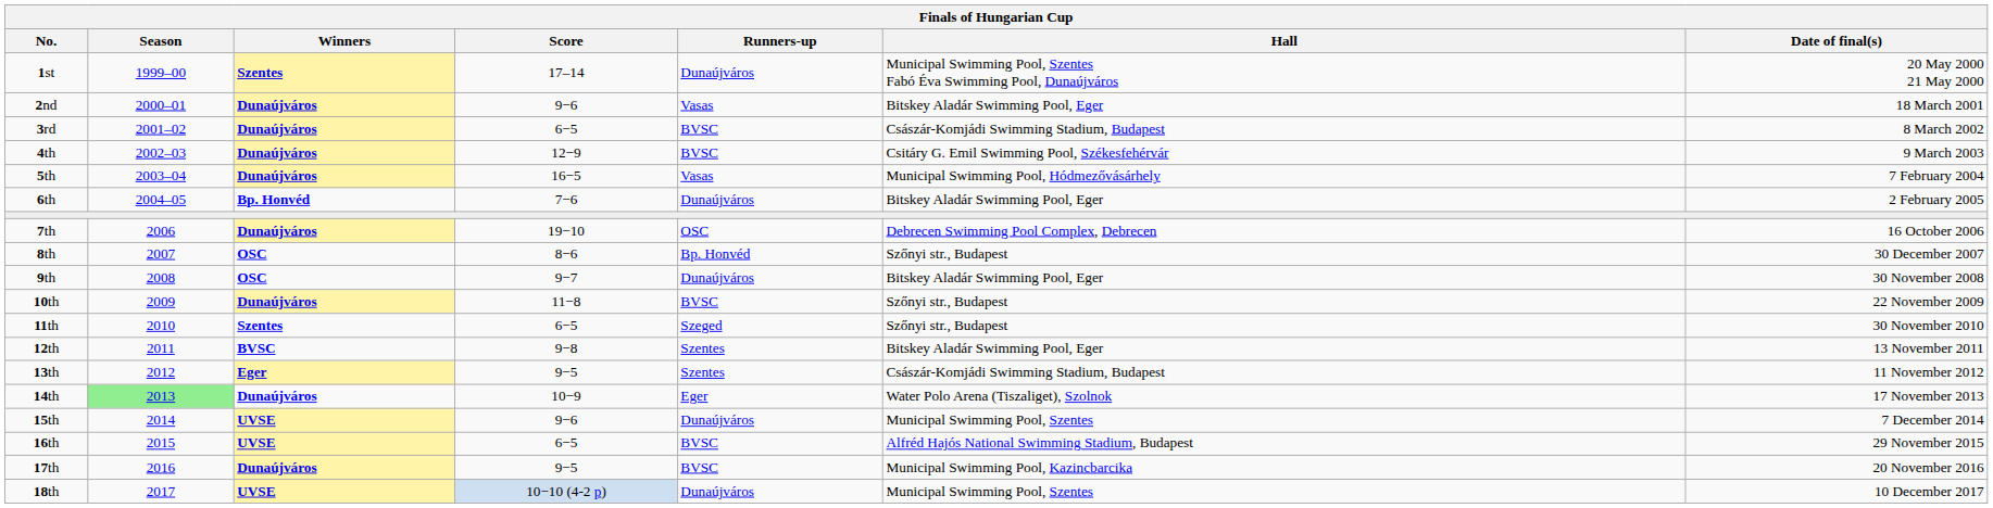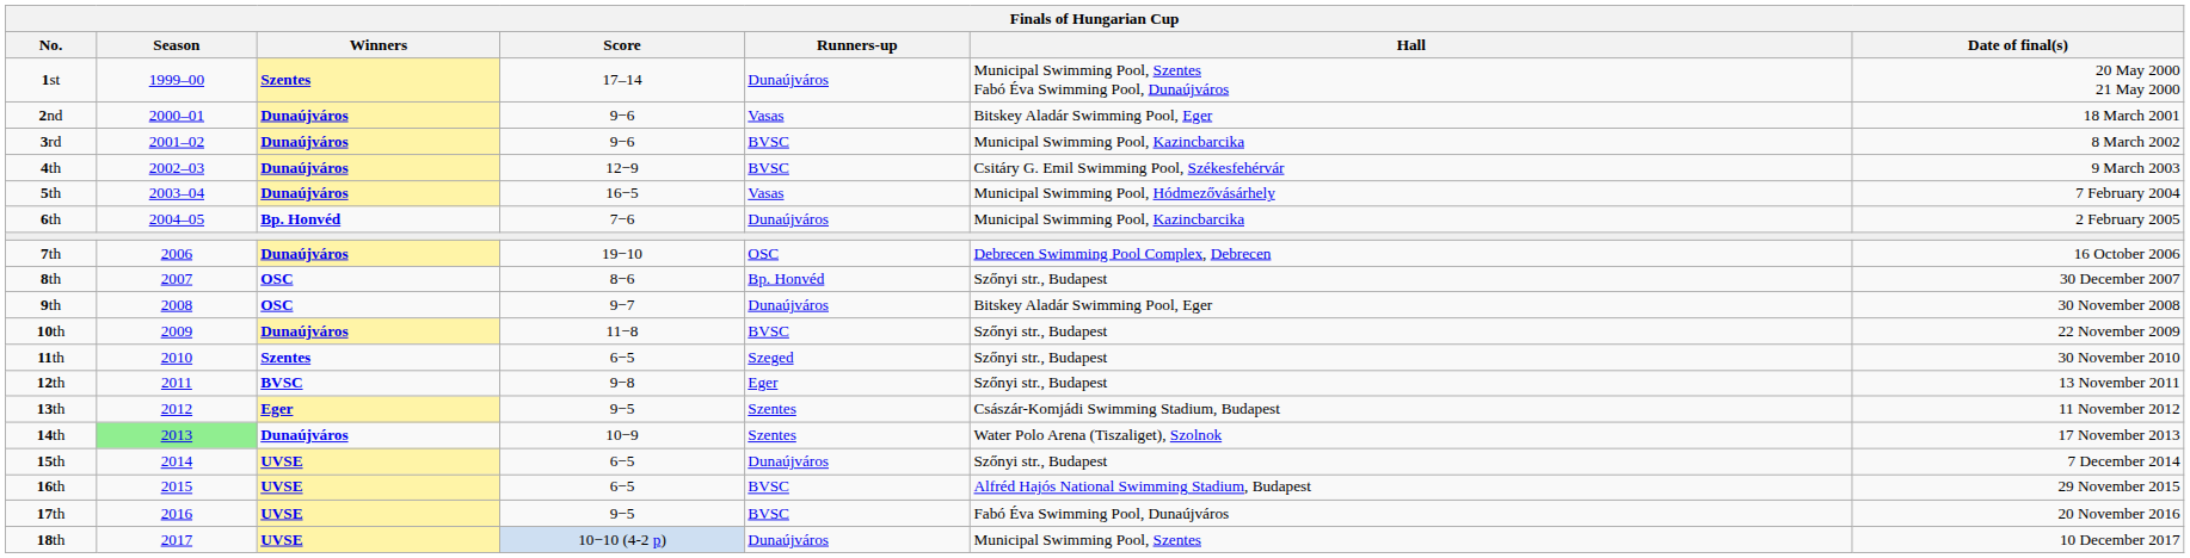 <table class="wikitable mw-collapsible mw-collapsed" style="width:100%; font-size:90%;">
 <tr>
 <th colspan="7">Finals of Hungarian Cup</th>
 </tr>
 <tr>
 <th>No.</th>
 <th>Season</th>
 <th> Winners</th>
 <th>Score</th>
 <th> Runners-up</th>
 <th>Hall</th>
 <th>Date of final(s)</th>
 </tr>
 <tr>
 <td align="center"><strong>1</strong>st</td>
 <td align="center"><a href='#'>1999–00</a></td>
 <td style="background-color:#FFF4A7"><strong><a href='#'>Szentes</a></strong></td>
 <td align="center">17–14<br></td>
 <td><a href='#'>Dunaújváros</a></td>
 <td>Municipal Swimming Pool, <a href='#'>Szentes</a><br>Fabó Éva Swimming Pool, <a href='#'>Dunaújváros</a></td>
 <td align="right">20 May 2000<br>21 May 2000</td>
 </tr>
 <tr>
 <td align="center"><strong>2</strong>nd</td>
 <td align="center"><a href='#'>2000–01</a></td>
 <td style="background-color:#FFF4A7"><strong><a href='#'>Dunaújváros</a></strong></td>
 <td align="center">9−6</td>
 <td><a href='#'>Vasas</a></td>
 <td>Bitskey Aladár Swimming Pool, <a href='#'>Eger</a></td>
 <td align="right">18 March 2001</td>
 </tr>
 <tr>
 <td align="center"><strong>3</strong>rd</td>
 <td align="center"><a href='#'>2001–02</a></td>
 <td style="background-color:#FFF4A7"><strong><a href='#'>Dunaújváros</a></strong></td>
-<td align="center">6−5</td>
+<td align="center">9−6</td>
 <td><a href='#'>BVSC</a></td>
-<td>Császár-Komjádi Swimming Stadium, <a href='#'>Budapest</a></td>
+<td>Municipal Swimming Pool, <a href='#'>Kazincbarcika</a></td>
 <td align="right">8 March 2002</td>
 </tr>
 <tr>
 <td align="center"><strong>4</strong>th</td>
 <td align="center"><a href='#'>2002–03</a></td>
 <td style="background-color:#FFF4A7"><strong><a href='#'>Dunaújváros</a></strong></td>
 <td align="center">12−9</td>
 <td><a href='#'>BVSC</a></td>
 <td>Csitáry G. Emil Swimming Pool, <a href='#'>Székesfehérvár</a></td>
 <td align="right">9 March 2003</td>
 </tr>
 <tr>
 <td align="center"><strong>5</strong>th</td>
 <td align="center"><a href='#'>2003–04</a></td>
 <td style="background-color:#FFF4A7"><strong><a href='#'>Dunaújváros</a></strong></td>
 <td align="center">16−5</td>
 <td><a href='#'>Vasas</a></td>
 <td>Municipal Swimming Pool, <a href='#'>Hódmezővásárhely</a></td>
 <td align="right">7 February 2004</td>
 </tr>
 <tr>
 <td align="center"><strong>6</strong>th</td>
 <td align="center"><a href='#'>2004–05</a></td>
 <td><strong><a href='#'>Bp. Honvéd</a></strong></td>
 <td align="center">7−6</td>
 <td><a href='#'>Dunaújváros</a></td>
-<td>Bitskey Aladár Swimming Pool, Eger</td>
+<td>Municipal Swimming Pool, <a href='#'>Kazincbarcika</a></td>
 <td align="right">2 February 2005</td>
 </tr>
 <tr>
 <td colspan=7 style=background:#efefef></td>
 </tr>
 <tr>
 <td align="center"><strong>7</strong>th</td>
 <td align="center"><a href='#'>2006</a></td>
 <td style="background-color:#FFF4A7"><strong><a href='#'>Dunaújváros</a></strong></td>
 <td align="center">19−10</td>
 <td><a href='#'>OSC</a></td>
 <td><a href='#'>Debrecen Swimming Pool Complex</a>, <a href='#'>Debrecen</a></td>
 <td align="right">16 October 2006</td>
 </tr>
 <tr>
 <td align="center"><strong>8</strong>th</td>
 <td align="center"><a href='#'>2007</a></td>
 <td><strong><a href='#'>OSC</a></strong></td>
 <td align="center">8−6</td>
 <td><a href='#'>Bp. Honvéd</a></td>
 <td>Szőnyi str., Budapest</td>
 <td align="right">30 December 2007</td>
 </tr>
 <tr>
 <td align="center"><strong>9</strong>th</td>
 <td align="center"><a href='#'>2008</a></td>
 <td><strong><a href='#'>OSC</a></strong></td>
 <td align="center">9−7</td>
 <td><a href='#'>Dunaújváros</a></td>
 <td>Bitskey Aladár Swimming Pool, Eger</td>
 <td align="right">30 November 2008</td>
 </tr>
 <tr>
 <td align="center"><strong>10</strong>th</td>
 <td align="center"><a href='#'>2009</a></td>
 <td style="background-color:#FFF4A7"><strong><a href='#'>Dunaújváros</a></strong></td>
 <td align="center">11−8</td>
 <td><a href='#'>BVSC</a></td>
 <td>Szőnyi str., Budapest</td>
 <td align="right">22 November 2009</td>
 </tr>
 <tr>
 <td align="center"><strong>11</strong>th</td>
 <td align="center"><a href='#'>2010</a></td>
 <td><strong><a href='#'>Szentes</a></strong></td>
 <td align="center">6−5</td>
 <td><a href='#'>Szeged</a></td>
 <td>Szőnyi str., Budapest</td>
 <td align="right">30 November 2010</td>
 </tr>
 <tr>
 <td align="center"><strong>12</strong>th</td>
 <td align="center"><a href='#'>2011</a></td>
 <td><strong><a href='#'>BVSC</a></strong></td>
 <td align="center">9−8</td>
-<td><a href='#'>Szentes</a></td>
-<td>Bitskey Aladár Swimming Pool, Eger</td>
+<td><a href='#'>Eger</a></td>
+<td>Szőnyi str., Budapest</td>
 <td align="right">13 November 2011</td>
 </tr>
 <tr>
 <td align="center"><strong>13</strong>th</td>
 <td align="center"><a href='#'>2012</a></td>
 <td style="background-color:#FFF4A7"><strong><a href='#'>Eger</a></strong></td>
 <td align="center">9−5</td>
 <td><a href='#'>Szentes</a></td>
 <td>Császár-Komjádi Swimming Stadium, Budapest</td>
 <td align="right">11 November 2012</td>
 </tr>
 <tr>
 <td align="center"><strong>14</strong>th</td>
 <td align="center" style="background: lightgreen;"><a href='#'>2013</a></td>
 <td><strong><a href='#'>Dunaújváros</a></strong></td>
 <td align="center">10−9</td>
-<td><a href='#'>Eger</a></td>
+<td><a href='#'>Szentes</a></td>
 <td>Water Polo Arena (Tiszaliget), <a href='#'>Szolnok</a></td>
 <td align="right">17 November 2013</td>
 </tr>
 <tr>
 <td align="center"><strong>15</strong>th</td>
 <td align="center"><a href='#'>2014</a></td>
 <td style="background-color:#FFF4A7"><strong><a href='#'>UVSE</a></strong></td>
-<td align="center">9−6</td>
+<td align="center">6−5</td>
 <td><a href='#'>Dunaújváros</a></td>
-<td>Municipal Swimming Pool, <a href='#'>Szentes</a></td>
+<td>Szőnyi str., Budapest</td>
 <td align="right">7 December 2014</td>
 </tr>
 <tr>
 <td align="center"><strong>16</strong>th</td>
 <td align="center"><a href='#'>2015</a></td>
 <td style="background-color:#FFF4A7"><strong><a href='#'>UVSE</a></strong></td>
 <td align="center">6−5</td>
 <td><a href='#'>BVSC</a></td>
 <td><a href='#'>Alfréd Hajós National Swimming Stadium</a>, Budapest</td>
 <td align="right">29 November 2015</td>
 </tr>
 <tr>
 <td align="center"><strong>17</strong>th</td>
 <td align="center"><a href='#'>2016</a></td>
-<td style="background-color:#FFF4A7"><strong><a href='#'>Dunaújváros</a></strong></td>
+<td style="background-color:#FFF4A7"><strong><a href='#'>UVSE</a></strong></td>
 <td align="center">9−5</td>
 <td><a href='#'>BVSC</a></td>
-<td>Municipal Swimming Pool, <a href='#'>Kazincbarcika</a></td>
+<td>Fabó Éva Swimming Pool, Dunaújváros</td>
 <td align="right">20 November 2016</td>
 </tr>
 <tr>
 <td align="center"><strong>18</strong>th</td>
 <td align="center"><a href='#'>2017</a></td>
 <td style="background-color:#FFF4A7"><strong><a href='#'>UVSE</a></strong></td>
 <td align=center style="background-color:#CEDFF2">10−10 (4-2 <a href='#'>p</a>)</td>
 <td><a href='#'>Dunaújváros</a></td>
 <td>Municipal Swimming Pool, <a href='#'>Szentes</a></td>
 <td align="right">10 December 2017</td>
 </tr>
 </table>
